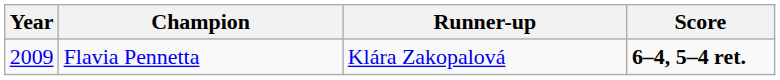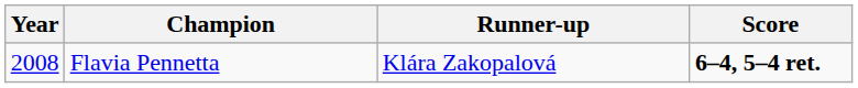 <table class="wikitable">
 <tr>
 <th>Year</th>
 <th width="200">Champion</th>
 <th width="200">Runner-up</th>
 <th width="100">Score</th>
 </tr>
 <tr>
-<td><a href='#'>2009</a></td>
+<td><a href='#'>2008</a></td>
 <td> <a href='#'>Flavia Pennetta</a></td>
 <td> <a href='#'>Klára Zakopalová</a></td>
 <td><strong>6–4, 5–4 ret.</strong></td>
 </tr>
 </table>
